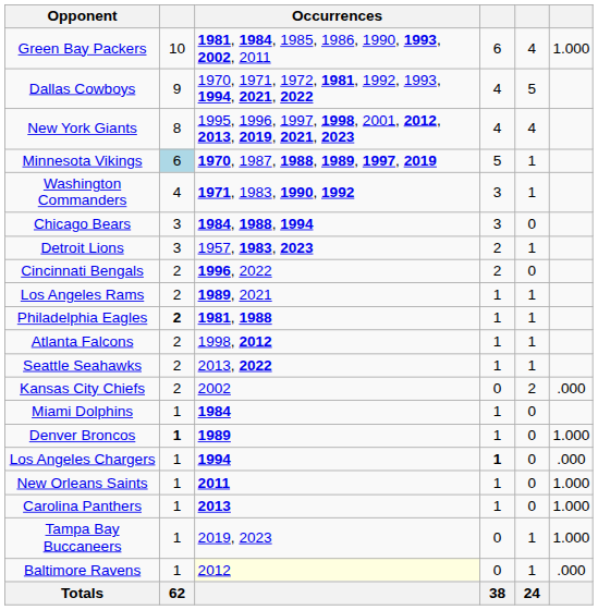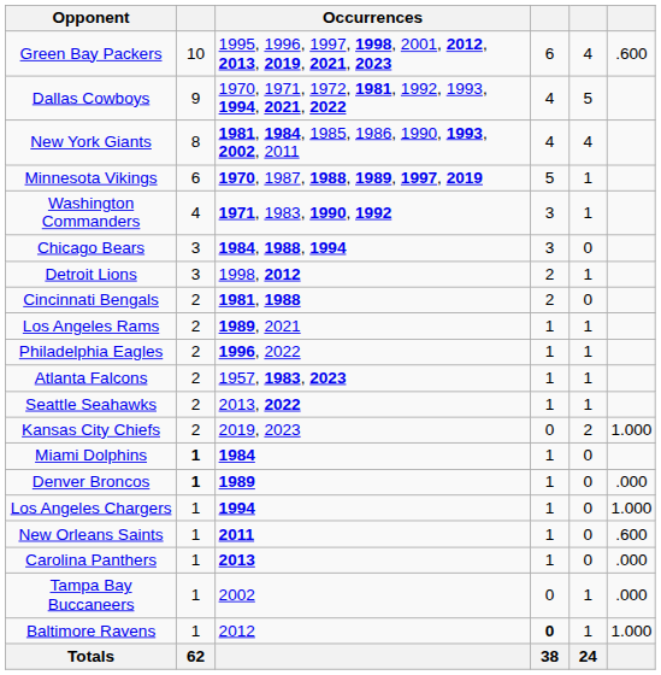 <table class="wikitable sortable" style="text-align: center; width: 72%;">
 <tr>
 <th width="160">Opponent</th>
 <th width="30"></th>
 <th>Occurrences</th>
 <th width="30"></th>
 <th width="30"></th>
 <th width="40"></th>
 </tr>
 <tr>
 <td><a href='#'>Green Bay Packers</a></td>
 <td>10</td>
-<td align=left><strong><a href='#'>1981</a></strong>, <strong><a href='#'>1984</a></strong>, <a href='#'>1985</a>, <a href='#'>1986</a>, <a href='#'>1990</a>,  <strong><a href='#'>1993</a></strong>, <strong><a href='#'>2002</a></strong>, <a href='#'>2011</a></td>
+<td style="text-align:left"><a href='#'>1995</a>, <a href='#'>1996</a>, <a href='#'>1997</a>, <strong><a href='#'>1998</a></strong>, <a href='#'>2001</a>, <strong><a href='#'>2012</a></strong>, <strong><a href='#'>2013</a></strong>, <strong><a href='#'>2019</a></strong>, <strong><a href='#'>2021</a></strong>, <a href='#'><strong>2023</strong></a></td>
 <td>6</td>
 <td>4</td>
-<td>1.000</td>
+<td>.600</td>
 </tr>
 <tr>
 <td><a href='#'>Dallas Cowboys</a></td>
 <td>9</td>
 <td style="text-align:left"><a href='#'>1970</a>, <a href='#'>1971</a>, <a href='#'>1972</a>, <strong><a href='#'>1981</a></strong>, <a href='#'>1992</a>, <a href='#'>1993</a>, <strong><a href='#'>1994</a></strong>, <strong><a href='#'>2021</a></strong>, <strong><a href='#'>2022</a></strong></td>
 <td>4</td>
 <td>5</td>
 <td></td>
 </tr>
 <tr>
 <td><a href='#'>New York Giants</a></td>
 <td>8</td>
-<td style="text-align:left"><a href='#'>1995</a>, <a href='#'>1996</a>, <a href='#'>1997</a>, <strong><a href='#'>1998</a></strong>, <a href='#'>2001</a>, <strong><a href='#'>2012</a></strong>, <strong><a href='#'>2013</a></strong>, <strong><a href='#'>2019</a></strong>, <strong><a href='#'>2021</a></strong>, <a href='#'><strong>2023</strong></a></td>
+<td align=left><strong><a href='#'>1981</a></strong>, <strong><a href='#'>1984</a></strong>, <a href='#'>1985</a>, <a href='#'>1986</a>, <a href='#'>1990</a>,  <strong><a href='#'>1993</a></strong>, <strong><a href='#'>2002</a></strong>, <a href='#'>2011</a></td>
 <td>4</td>
 <td>4</td>
 <td></td>
 </tr>
 <tr>
 <td><a href='#'>Minnesota Vikings</a></td>
-<td style="background: lightblue;">6</td>
+<td>6</td>
 <td align=left><strong><a href='#'>1970</a></strong>, <a href='#'>1987</a>, <strong><a href='#'>1988</a></strong>, <strong><a href='#'>1989</a></strong>, <strong><a href='#'>1997</a></strong>, <strong><a href='#'>2019</a></strong></td>
 <td>5</td>
 <td>1</td>
 <td></td>
 </tr>
 <tr>
 <td><a href='#'>Washington Commanders</a></td>
 <td>4</td>
 <td align=left><strong><a href='#'>1971</a></strong>, <a href='#'>1983</a>, <strong><a href='#'>1990</a></strong>, <strong><a href='#'>1992</a></strong></td>
 <td>3</td>
 <td>1</td>
 <td></td>
 </tr>
 <tr>
 <td><a href='#'>Chicago Bears</a></td>
 <td>3</td>
 <td align=left><strong><a href='#'>1984</a></strong>, <strong><a href='#'>1988</a></strong>, <strong><a href='#'>1994</a></strong></td>
 <td>3</td>
 <td>0</td>
 <td></td>
 </tr>
 <tr>
 <td><a href='#'>Detroit Lions</a></td>
 <td>3</td>
-<td align=left><a href='#'>1957</a>, <strong><a href='#'>1983</a></strong>, <strong><a href='#'>2023</a></strong></td>
+<td align=left><a href='#'>1998</a>, <strong><a href='#'>2012</a></strong></td>
 <td>2</td>
 <td>1</td>
 <td></td>
 </tr>
 <tr>
 <td><a href='#'>Cincinnati Bengals</a></td>
 <td>2</td>
-<td align=left><strong><a href='#'>1996</a></strong>, <a href='#'>2022</a></td>
+<td align=left><strong><a href='#'>1981</a></strong>, <strong><a href='#'>1988</a></strong></td>
 <td>2</td>
 <td>0</td>
 <td></td>
 </tr>
 <tr>
 <td><a href='#'>Los Angeles Rams</a></td>
 <td>2</td>
 <td style="text-align:left"><strong><a href='#'>1989</a></strong>, <a href='#'>2021</a></td>
 <td>1</td>
 <td>1</td>
 <td></td>
 </tr>
 <tr>
 <td><a href='#'>Philadelphia Eagles</a></td>
-<td><strong>2</strong></td>
-<td align=left><strong><a href='#'>1981</a></strong>, <strong><a href='#'>1988</a></strong></td>
+<td>2</td>
+<td align=left><strong><a href='#'>1996</a></strong>, <a href='#'>2022</a></td>
 <td>1</td>
 <td>1</td>
 <td></td>
 </tr>
 <tr>
 <td><a href='#'>Atlanta Falcons</a></td>
 <td>2</td>
-<td align=left><a href='#'>1998</a>, <strong><a href='#'>2012</a></strong></td>
+<td align=left><a href='#'>1957</a>, <strong><a href='#'>1983</a></strong>, <strong><a href='#'>2023</a></strong></td>
 <td>1</td>
 <td>1</td>
 <td></td>
 </tr>
 <tr>
 <td><a href='#'>Seattle Seahawks</a></td>
 <td>2</td>
 <td align=left><a href='#'>2013</a>, <strong><a href='#'>2022</a></strong></td>
 <td>1</td>
 <td>1</td>
 <td></td>
 </tr>
 <tr>
 <td><a href='#'>Kansas City Chiefs</a></td>
 <td>2</td>
-<td align=left><a href='#'>2002</a></td>
+<td align="left"><a href='#'>2019</a>, <a href='#'>2023</a></td>
 <td>0</td>
 <td>2</td>
-<td>.000</td>
+<td>1.000</td>
 </tr>
 <tr>
 <td><a href='#'>Miami Dolphins</a></td>
-<td>1</td>
+<td><strong>1</strong></td>
 <td align=left><strong><a href='#'>1984</a></strong></td>
 <td>1</td>
 <td>0</td>
 <td></td>
 </tr>
 <tr>
 <td><a href='#'>Denver Broncos</a></td>
 <td><strong>1</strong></td>
 <td align=left><strong><a href='#'>1989</a></strong></td>
 <td>1</td>
 <td>0</td>
-<td>1.000</td>
+<td>.000</td>
 </tr>
 <tr>
 <td><a href='#'>Los Angeles Chargers</a></td>
 <td>1</td>
 <td align=left><strong><a href='#'>1994</a></strong></td>
-<td><strong>1</strong></td>
+<td>1</td>
 <td>0</td>
-<td>.000</td>
+<td>1.000</td>
 </tr>
 <tr>
 <td><a href='#'>New Orleans Saints</a></td>
 <td>1</td>
 <td align=left><strong><a href='#'>2011</a></strong></td>
 <td>1</td>
 <td>0</td>
-<td>1.000</td>
+<td>.600</td>
 </tr>
 <tr>
 <td><a href='#'>Carolina Panthers</a></td>
 <td>1</td>
 <td align=left><strong><a href='#'>2013</a></strong></td>
 <td>1</td>
 <td>0</td>
-<td>1.000</td>
+<td>.000</td>
 </tr>
 <tr>
 <td><a href='#'>Tampa Bay Buccaneers</a></td>
 <td>1</td>
-<td align="left"><a href='#'>2019</a>, <a href='#'>2023</a></td>
+<td align=left><a href='#'>2002</a></td>
 <td>0</td>
 <td>1</td>
-<td>1.000</td>
+<td>.000</td>
 </tr>
 <tr>
 <td><a href='#'>Baltimore Ravens</a></td>
 <td>1</td>
-<td align=left style="background: lightyellow;"><a href='#'>2012</a></td>
-<td>0</td>
+<td align=left><a href='#'>2012</a></td>
+<td><strong>0</strong></td>
 <td>1</td>
-<td>.000</td>
+<td>1.000</td>
 </tr>
 <tr>
 <th>Totals</th>
 <th>62</th>
 <th></th>
 <th>38</th>
 <th>24</th>
 <th></th>
 </tr>
 </table>
